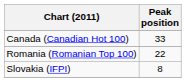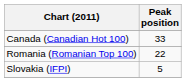 <table class="wikitable sortable">
 <tr>
 <th scope="col">Chart (2011)</th>
 <th scope="col">Peak<br>position</th>
 </tr>
 <tr>
 </tr>
 <tr>
 <td>Canada (<a href='#'>Canadian Hot 100</a>)</td>
 <td style="text-align:center;">33</td>
 </tr>
 <tr>
 </tr>
 <tr>
 <td>Romania (<a href='#'>Romanian Top 100</a>)</td>
 <td style="text-align:center;">22</td>
 </tr>
 <tr>
 <td>Slovakia (<a href='#'>IFPI</a>)</td>
-<td style="text-align:center;">8</td>
+<td style="text-align:center;">5</td>
 </tr>
 <tr>
 </tr>
 </table>
